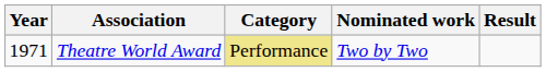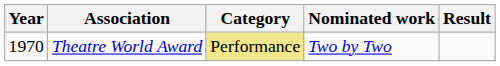 <table class="wikitable sortable">
 <tr>
 <th>Year</th>
 <th>Association</th>
 <th>Category</th>
 <th>Nominated work</th>
 <th>Result</th>
 </tr>
 <tr>
-<td>1971</td>
+<td>1970</td>
 <td><em><a href='#'>Theatre World Award</a></em></td>
 <td style="background: khaki;">Performance</td>
 <td><em><a href='#'>Two by Two</a></em></td>
 <td></td>
 </tr>
 </table>
